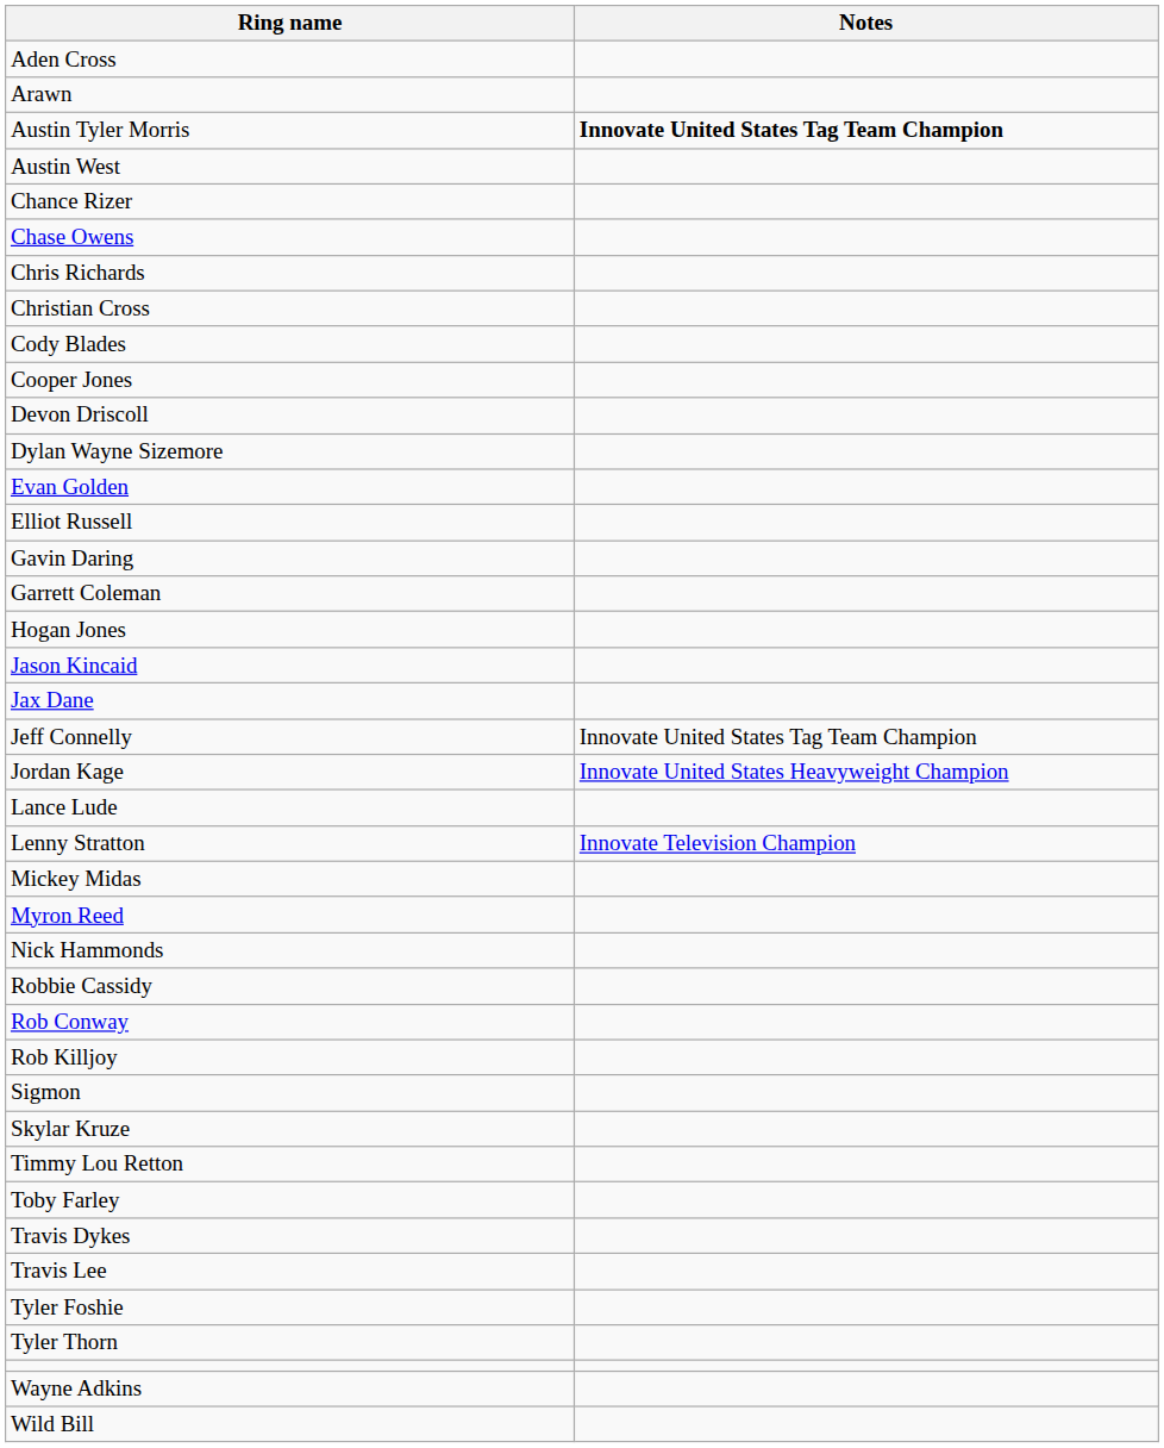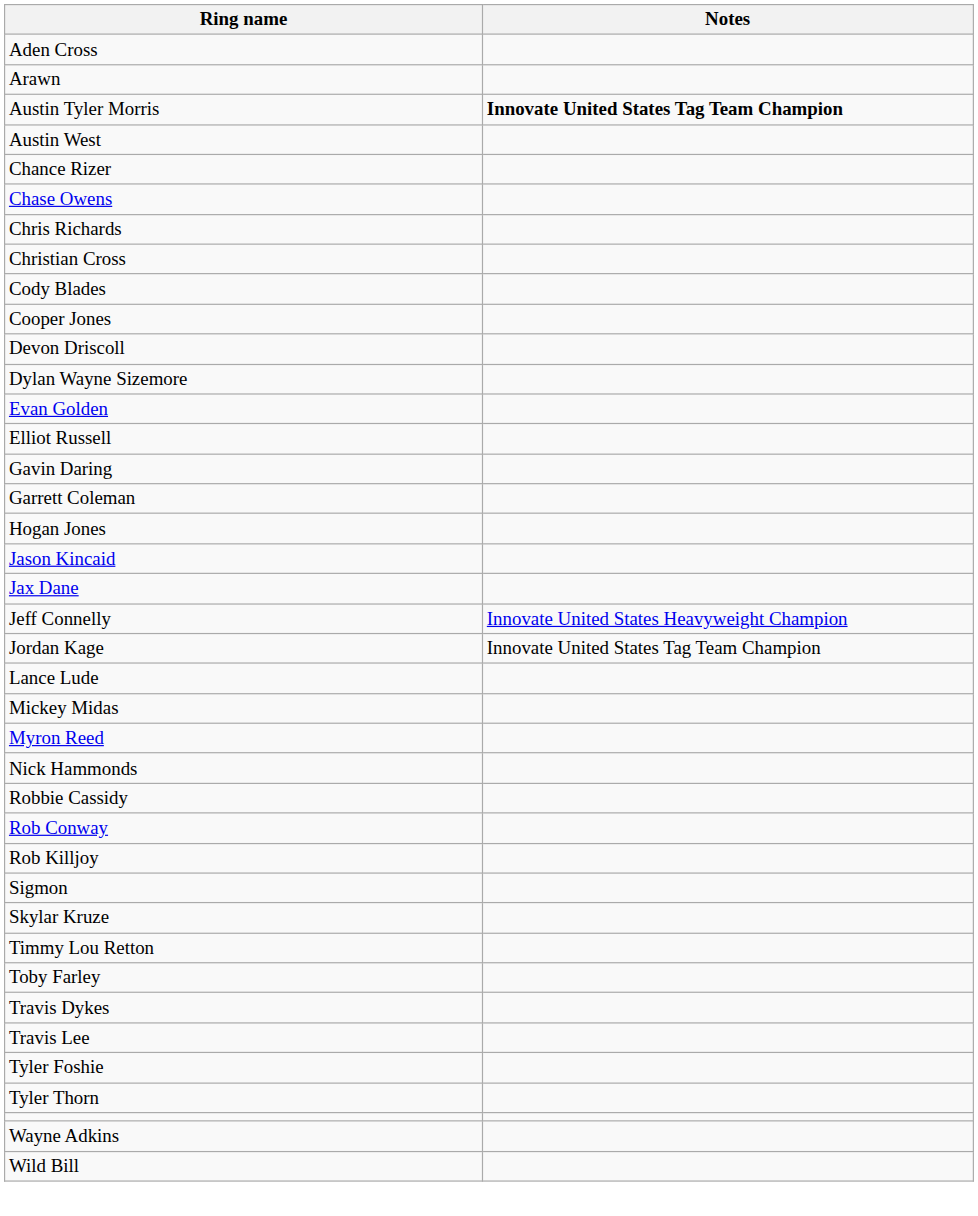 <table class="wikitable sortable" align="left center" width="65%">
 <tr>
 <th width="10%">Ring name</th>
 <th width="10%">Notes</th>
 </tr>
 <tr>
 <td>Aden Cross</td>
 <td></td>
 </tr>
 <tr>
 <td>Arawn</td>
 <td></td>
 </tr>
 <tr>
 <td>Austin Tyler Morris</td>
 <td><strong>Innovate United States Tag Team Champion</strong></td>
 </tr>
 <tr>
 <td>Austin West</td>
 <td></td>
 </tr>
 <tr>
 <td>Chance Rizer</td>
 <td></td>
 </tr>
 <tr>
 <td><a href='#'>Chase Owens</a></td>
 <td></td>
 </tr>
 <tr>
 <td>Chris Richards</td>
 <td></td>
 </tr>
 <tr>
 <td>Christian Cross</td>
 <td></td>
 </tr>
 <tr>
 <td>Cody Blades</td>
 <td></td>
 </tr>
 <tr>
 <td>Cooper Jones</td>
 <td></td>
 </tr>
 <tr>
 <td>Devon Driscoll</td>
 <td></td>
 </tr>
 <tr>
 <td>Dylan Wayne Sizemore</td>
 <td></td>
 </tr>
 <tr>
 <td><a href='#'>Evan Golden</a></td>
 <td></td>
 </tr>
 <tr>
 <td>Elliot Russell</td>
 <td></td>
 </tr>
 <tr>
 <td>Gavin Daring</td>
 <td></td>
 </tr>
 <tr>
 <td>Garrett Coleman</td>
 <td></td>
 </tr>
 <tr>
 <td>Hogan Jones</td>
 <td></td>
 </tr>
 <tr>
 <td><a href='#'>Jason Kincaid</a></td>
 <td></td>
 </tr>
 <tr>
 <td><a href='#'>Jax Dane</a></td>
 <td></td>
 </tr>
 <tr>
 <td>Jeff Connelly</td>
-<td>Innovate United States Tag Team Champion</td>
+<td><a href='#'>Innovate United States Heavyweight Champion</a></td>
 </tr>
 <tr>
 <td>Jordan Kage</td>
-<td><a href='#'>Innovate United States Heavyweight Champion</a></td>
+<td>Innovate United States Tag Team Champion</td>
 </tr>
 <tr>
 <td>Lance Lude</td>
 <td></td>
-</tr>
-<tr>
-<td>Lenny Stratton</td>
-<td><a href='#'>Innovate Television Champion</a></td>
 </tr>
 <tr>
 <td>Mickey Midas</td>
 <td></td>
 </tr>
 <tr>
 <td><a href='#'>Myron Reed</a></td>
 <td></td>
 </tr>
 <tr>
 <td>Nick Hammonds</td>
 <td></td>
 </tr>
 <tr>
 <td>Robbie Cassidy</td>
 <td></td>
 </tr>
 <tr>
 <td><a href='#'>Rob Conway</a></td>
 <td></td>
 </tr>
 <tr>
 <td>Rob Killjoy</td>
 <td></td>
 </tr>
 <tr>
 <td>Sigmon</td>
 <td></td>
 </tr>
 <tr>
 <td>Skylar Kruze</td>
 <td></td>
 </tr>
 <tr>
 <td>Timmy Lou Retton</td>
 <td></td>
 </tr>
 <tr>
 <td>Toby Farley</td>
 <td></td>
 </tr>
 <tr>
 <td>Travis Dykes</td>
 <td></td>
 </tr>
 <tr>
 <td>Travis Lee</td>
 <td></td>
 </tr>
 <tr>
 <td>Tyler Foshie</td>
 <td></td>
 </tr>
 <tr>
 <td>Tyler Thorn</td>
 <td></td>
 </tr>
 <tr |Vince Brent>
 <td></td>
 </tr>
 <tr>
 <td>Wayne Adkins</td>
 <td></td>
 </tr>
 <tr>
 <td>Wild Bill</td>
 <td></td>
 </tr>
 </table>
